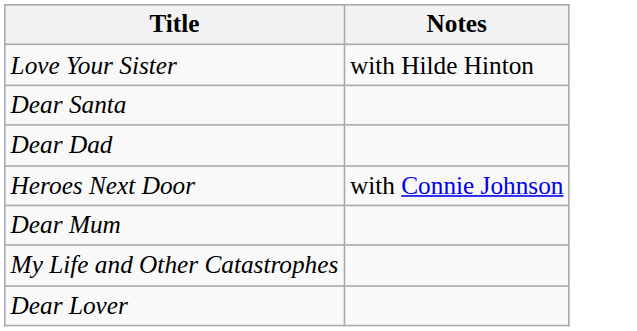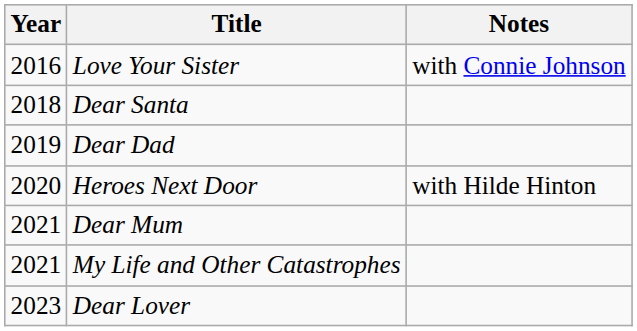 <table class="wikitable">
 <tr>
+<th>Year</th>
 <th>Title</th>
 <th>Notes</th>
 </tr>
 <tr>
+<td>2016</td>
 <td><em>Love Your Sister</em></td>
-<td>with Hilde Hinton</td>
+<td>with <a href='#'>Connie Johnson</a></td>
 </tr>
 <tr>
+<td>2018</td>
 <td><em>Dear Santa</em></td>
 <td></td>
 </tr>
 <tr>
+<td>2019</td>
 <td><em>Dear Dad</em></td>
 <td></td>
 </tr>
 <tr>
+<td>2020</td>
 <td><em>Heroes Next Door</em></td>
-<td>with <a href='#'>Connie Johnson</a></td>
+<td>with Hilde Hinton</td>
 </tr>
 <tr>
+<td>2021</td>
 <td><em>Dear Mum</em></td>
 <td></td>
 </tr>
 <tr>
+<td>2021</td>
 <td><em>My Life and Other Catastrophes</em></td>
 <td></td>
 </tr>
 <tr>
+<td>2023</td>
 <td><em>Dear Lover</em></td>
 <td></td>
 </tr>
 </table>
